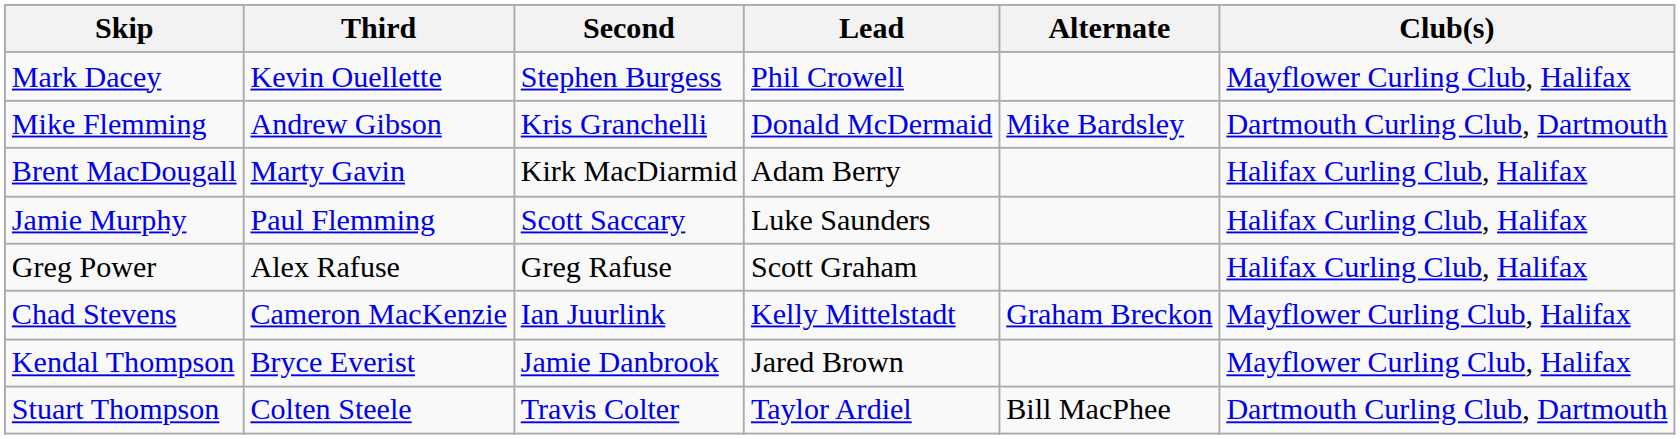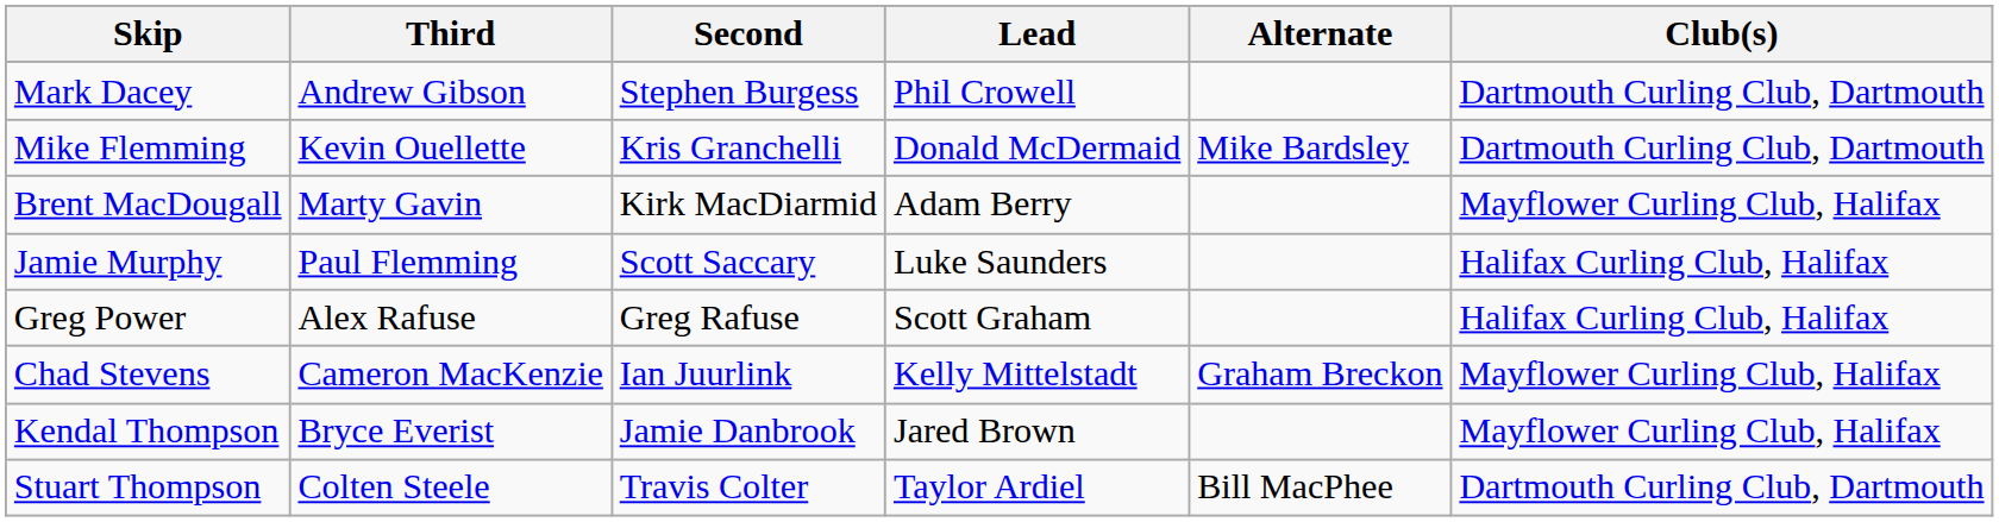 <table class="wikitable">
 <tr>
 <th>Skip</th>
 <th>Third</th>
 <th>Second</th>
 <th>Lead</th>
 <th>Alternate</th>
 <th>Club(s)</th>
 </tr>
 <tr>
 <td><a href='#'>Mark Dacey</a></td>
-<td><a href='#'>Kevin Ouellette</a></td>
+<td><a href='#'>Andrew Gibson</a></td>
 <td><a href='#'>Stephen Burgess</a></td>
 <td><a href='#'>Phil Crowell</a></td>
 <td></td>
-<td><a href='#'>Mayflower Curling Club</a>, <a href='#'>Halifax</a></td>
+<td><a href='#'>Dartmouth Curling Club</a>, <a href='#'>Dartmouth</a></td>
 </tr>
 <tr>
 <td><a href='#'>Mike Flemming</a></td>
-<td><a href='#'>Andrew Gibson</a></td>
+<td><a href='#'>Kevin Ouellette</a></td>
 <td><a href='#'>Kris Granchelli</a></td>
 <td><a href='#'>Donald McDermaid</a></td>
 <td><a href='#'>Mike Bardsley</a></td>
 <td><a href='#'>Dartmouth Curling Club</a>, <a href='#'>Dartmouth</a></td>
 </tr>
 <tr>
 <td><a href='#'>Brent MacDougall</a></td>
 <td><a href='#'>Marty Gavin</a></td>
 <td>Kirk MacDiarmid</td>
 <td>Adam Berry</td>
 <td></td>
-<td><a href='#'>Halifax Curling Club</a>, <a href='#'>Halifax</a></td>
+<td><a href='#'>Mayflower Curling Club</a>, <a href='#'>Halifax</a></td>
 </tr>
 <tr>
 <td><a href='#'>Jamie Murphy</a></td>
 <td><a href='#'>Paul Flemming</a></td>
 <td><a href='#'>Scott Saccary</a></td>
 <td>Luke Saunders</td>
 <td></td>
 <td><a href='#'>Halifax Curling Club</a>, <a href='#'>Halifax</a></td>
 </tr>
 <tr>
 <td>Greg Power</td>
 <td>Alex Rafuse</td>
 <td>Greg Rafuse</td>
 <td>Scott Graham</td>
 <td></td>
 <td><a href='#'>Halifax Curling Club</a>, <a href='#'>Halifax</a></td>
 </tr>
 <tr>
 <td><a href='#'>Chad Stevens</a></td>
 <td><a href='#'>Cameron MacKenzie</a></td>
 <td><a href='#'>Ian Juurlink</a></td>
 <td><a href='#'>Kelly Mittelstadt</a></td>
 <td><a href='#'>Graham Breckon</a></td>
 <td><a href='#'>Mayflower Curling Club</a>, <a href='#'>Halifax</a></td>
 </tr>
 <tr>
 <td><a href='#'>Kendal Thompson</a></td>
 <td><a href='#'>Bryce Everist</a></td>
 <td><a href='#'>Jamie Danbrook</a></td>
 <td>Jared Brown</td>
 <td></td>
 <td><a href='#'>Mayflower Curling Club</a>, <a href='#'>Halifax</a></td>
 </tr>
 <tr>
 <td><a href='#'>Stuart Thompson</a></td>
 <td><a href='#'>Colten Steele</a></td>
 <td><a href='#'>Travis Colter</a></td>
 <td><a href='#'>Taylor Ardiel</a></td>
 <td>Bill MacPhee</td>
 <td><a href='#'>Dartmouth Curling Club</a>, <a href='#'>Dartmouth</a></td>
 </tr>
 </table>
